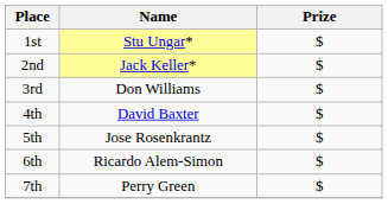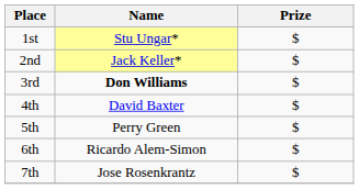 <table class="wikitable">
 <tr>
 <th width="50">Place</th>
 <th width="200">Name</th>
 <th width="125">Prize</th>
 </tr>
 <tr>
 <td align = "center">1st</td>
 <td align = "center" bgcolor="#FFFF99"><a href='#'>Stu Ungar</a>*</td>
 <td align = "center">$</td>
 </tr>
 <tr>
 <td align = "center">2nd</td>
 <td align = "center" bgcolor="#FFFF99"><a href='#'>Jack Keller</a>*</td>
 <td align = "center">$</td>
 </tr>
 <tr>
 <td align = "center">3rd</td>
-<td align = "center">Don Williams</td>
+<td align = "center"><strong>Don Williams</strong></td>
 <td align = "center">$</td>
 </tr>
 <tr>
 <td align = "center">4th</td>
 <td align = "center"><a href='#'>David Baxter</a></td>
 <td align = "center">$</td>
 </tr>
 <tr>
 <td align = "center">5th</td>
-<td align = "center">Jose Rosenkrantz</td>
+<td align = "center">Perry Green</td>
 <td align = "center">$</td>
 </tr>
 <tr>
 <td align = "center">6th</td>
 <td align = "center">Ricardo Alem-Simon</td>
 <td align = "center">$</td>
 </tr>
 <tr>
 <td align = "center">7th</td>
-<td align = "center">Perry Green</td>
+<td align = "center">Jose Rosenkrantz</td>
 <td align = "center">$</td>
 </tr>
 <tr>
 </tr>
 </table>
